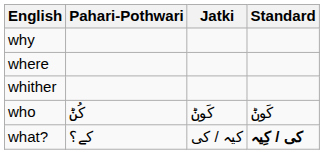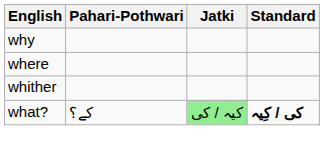 <table class="wikitable">
 <tr>
 <th>English</th>
 <th>Pahari-Pothwari</th>
 <th>Jatki</th>
 <th>Standard</th>
 </tr>
 <tr>
 <td>why</td>
 <td></td>
 <td></td>
 <td></td>
 </tr>
 <tr>
 <td>where</td>
 <td></td>
 <td></td>
 <td></td>
 </tr>
 <tr>
 <td>whither</td>
 <td></td>
 <td></td>
 <td></td>
 </tr>
 <tr>
-<td>who</td>
-<td>کُݨ</td>
-<td>کَوݨ</td>
-<td>کَوݨ</td>
-</tr>
-<tr>
 <td>what?</td>
 <td>کے؟</td>
-<td>کیہ / کی</td>
+<td style="background: lightgreen;">کیہ / کی</td>
 <td><strong>کی / کِیہ</strong></td>
 </tr>
 </table>
